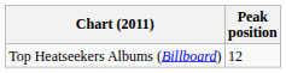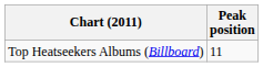 <table class="wikitable">
 <tr>
 <th>Chart (2011)</th>
 <th>Peak<br>position</th>
 </tr>
 <tr>
 <td>Top Heatseekers Albums (<em><a href='#'>Billboard</a></em>)</td>
-<td>12</td>
+<td>11</td>
 </tr>
 </table>
